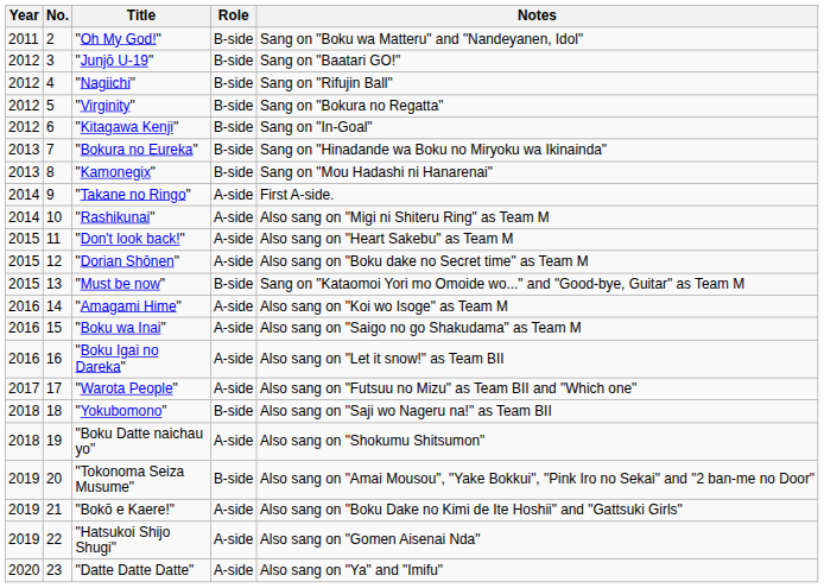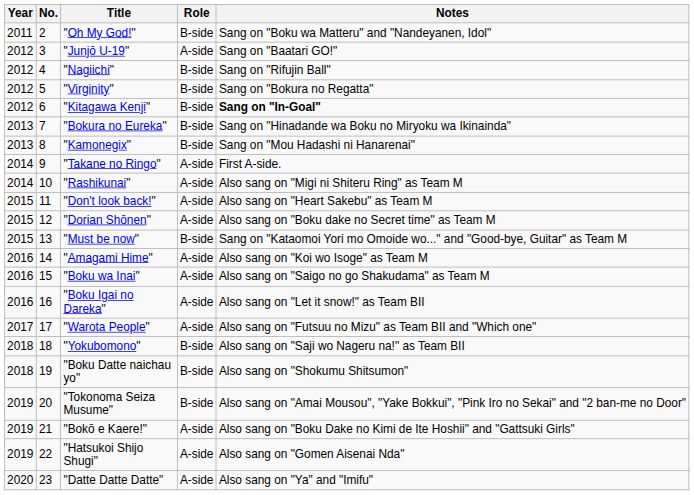 <table class="wikitable">
 <tr>
 <th>Year</th>
 <th data-sort-type="number">No. </th>
 <th style="width:150px;">Title </th>
 <th>Role </th>
 <th class="unsortable">Notes </th>
 </tr>
 <tr>
 <td>2011</td>
 <td>2</td>
 <td>"<a href='#'>Oh My God!</a>"</td>
 <td>B-side</td>
 <td>Sang on "Boku wa Matteru" and "Nandeyanen, Idol"</td>
 </tr>
 <tr>
 <td>2012</td>
 <td>3</td>
 <td>"<a href='#'>Junjō U-19</a>"</td>
-<td>B-side</td>
+<td>A-side</td>
 <td>Sang on "Baatari GO!"</td>
 </tr>
 <tr>
 <td>2012</td>
 <td>4</td>
 <td>"<a href='#'>Nagiichi</a>"</td>
 <td>B-side</td>
 <td>Sang on "Rifujin Ball"</td>
 </tr>
 <tr>
 <td>2012</td>
 <td>5</td>
 <td>"<a href='#'>Virginity</a>"</td>
 <td>B-side</td>
 <td>Sang on "Bokura no Regatta"</td>
 </tr>
 <tr>
 <td>2012</td>
 <td>6</td>
 <td>"<a href='#'>Kitagawa Kenji</a>"</td>
 <td>B-side</td>
-<td>Sang on "In-Goal"</td>
+<td><strong>Sang on "In-Goal"</strong></td>
 </tr>
 <tr>
 <td>2013</td>
 <td>7</td>
 <td>"<a href='#'>Bokura no Eureka</a>"</td>
 <td>B-side</td>
 <td>Sang on "Hinadande wa Boku no Miryoku wa Ikinainda"</td>
 </tr>
 <tr>
 <td>2013</td>
 <td>8</td>
 <td>"<a href='#'>Kamonegix</a>"</td>
 <td>B-side</td>
 <td>Sang on "Mou Hadashi ni Hanarenai"</td>
 </tr>
 <tr>
 <td>2014</td>
 <td>9</td>
 <td>"<a href='#'>Takane no Ringo</a>"</td>
 <td>A-side</td>
 <td>First A-side.</td>
 </tr>
 <tr>
 <td>2014</td>
 <td>10</td>
 <td>"<a href='#'>Rashikunai</a>"</td>
 <td>A-side</td>
 <td>Also sang on "Migi ni Shiteru Ring" as Team M</td>
 </tr>
 <tr>
 <td>2015</td>
 <td>11</td>
 <td>"<a href='#'>Don't look back!</a>"</td>
 <td>A-side</td>
 <td>Also sang on "Heart Sakebu" as Team M</td>
 </tr>
 <tr>
 <td>2015</td>
 <td>12</td>
 <td>"<a href='#'>Dorian Shōnen</a>"</td>
 <td>A-side</td>
 <td>Also sang on "Boku dake no Secret time" as Team M</td>
 </tr>
 <tr>
 <td>2015</td>
 <td>13</td>
 <td>"<a href='#'>Must be now</a>"</td>
 <td>B-side</td>
 <td>Sang on "Kataomoi Yori mo Omoide wo..." and "Good-bye, Guitar" as Team M</td>
 </tr>
 <tr>
 <td>2016</td>
 <td>14</td>
 <td>"<a href='#'>Amagami Hime</a>"</td>
 <td>A-side</td>
 <td>Also sang on "Koi wo Isoge" as Team M</td>
 </tr>
 <tr>
 <td>2016</td>
 <td>15</td>
 <td>"<a href='#'>Boku wa Inai</a>"</td>
 <td>A-side</td>
 <td>Also sang on "Saigo no go Shakudama" as Team M</td>
 </tr>
 <tr>
 <td>2016</td>
 <td>16</td>
 <td>"<a href='#'>Boku Igai no Dareka</a>"</td>
 <td>A-side</td>
 <td>Also sang on "Let it snow!" as Team BII</td>
 </tr>
 <tr>
 <td>2017</td>
 <td>17</td>
 <td>"<a href='#'>Warota People</a>"</td>
 <td>A-side</td>
 <td>Also sang on "Futsuu no Mizu" as Team BII and "Which one"</td>
 </tr>
 <tr>
 <td>2018</td>
 <td>18</td>
 <td>"<a href='#'>Yokubomono</a>"</td>
 <td>B-side</td>
 <td>Also sang on "Saji wo Nageru na!" as Team BII</td>
 </tr>
 <tr>
 <td>2018</td>
 <td>19</td>
 <td>"Boku Datte naichau yo"</td>
-<td>A-side</td>
+<td>B-side</td>
 <td>Also sang on "Shokumu Shitsumon"</td>
 </tr>
 <tr>
 <td>2019</td>
 <td>20</td>
 <td>"Tokonoma Seiza Musume"</td>
 <td>B-side</td>
 <td>Also sang on "Amai Mousou", "Yake Bokkui", "Pink Iro no Sekai" and "2 ban-me no Door"</td>
 </tr>
 <tr>
 <td>2019</td>
 <td>21</td>
 <td>"Bokō e Kaere!"</td>
 <td>A-side</td>
 <td>Also sang on "Boku Dake no Kimi de Ite Hoshii" and "Gattsuki Girls"</td>
 </tr>
 <tr>
 <td>2019</td>
 <td>22</td>
 <td>"Hatsukoi Shijo Shugi"</td>
 <td>A-side</td>
 <td>Also sang on "Gomen Aisenai Nda"</td>
 </tr>
 <tr>
 <td>2020</td>
 <td>23</td>
 <td>"Datte Datte Datte"</td>
 <td>A-side</td>
 <td>Also sang on "Ya" and "Imifu"</td>
 </tr>
 </table>
